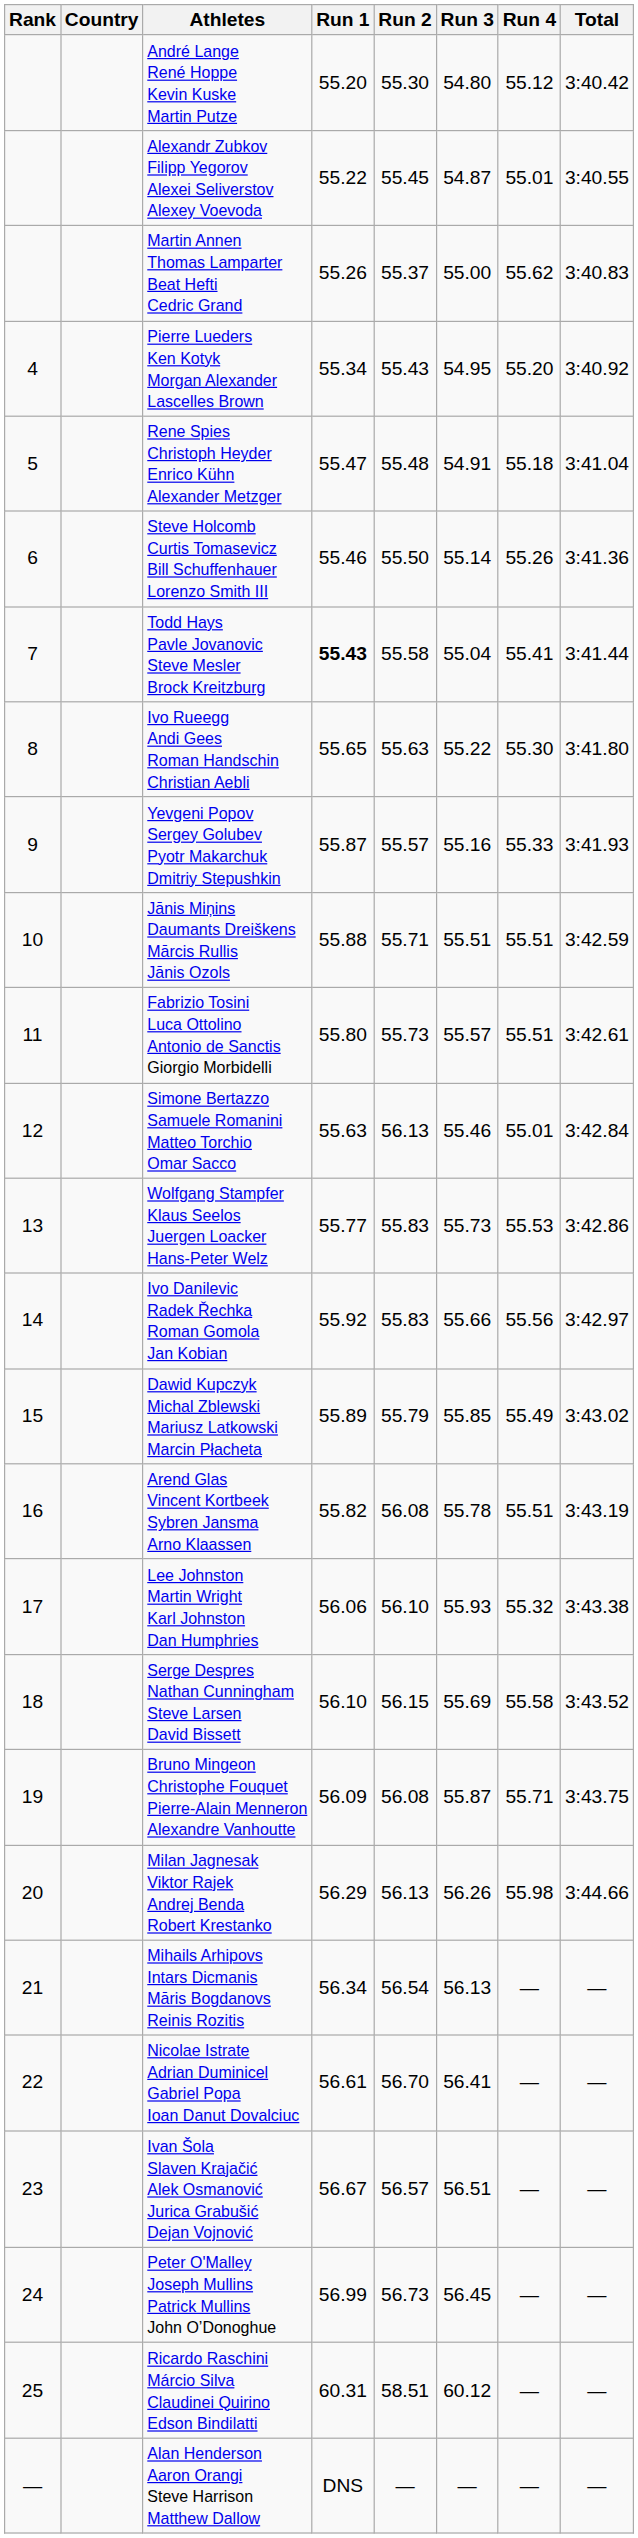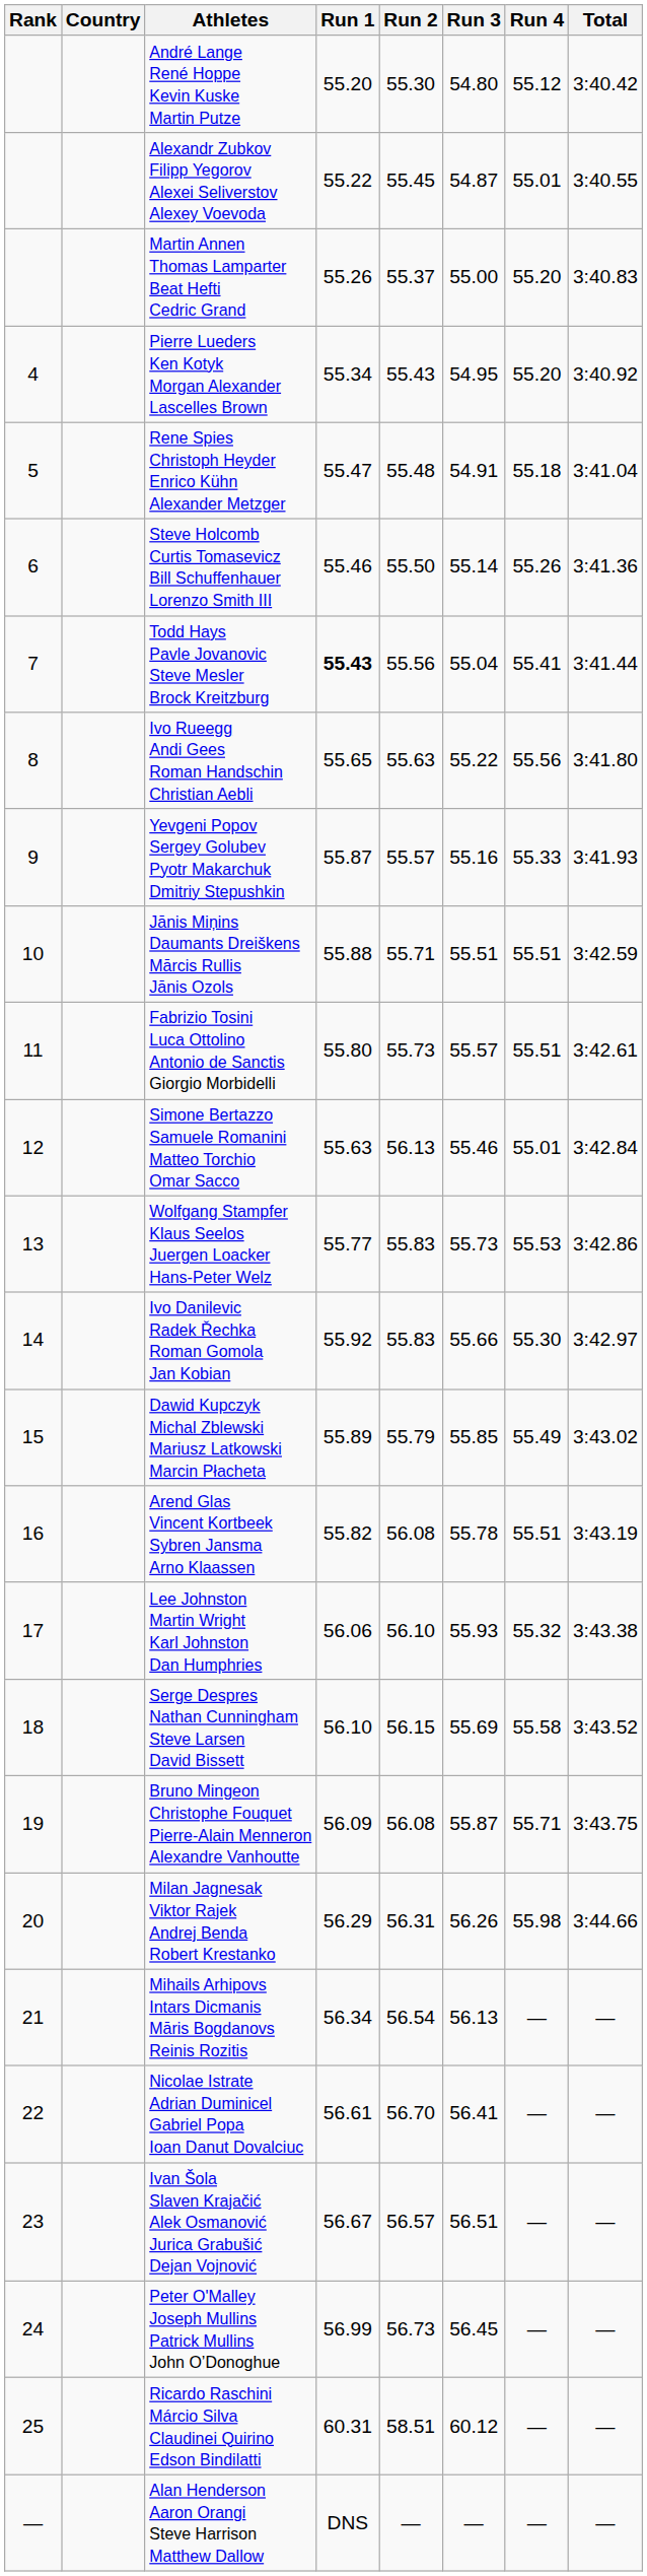 <table class="wikitable sortable" style="text-align:center">
 <tr>
 <th>Rank</th>
 <th>Country</th>
 <th>Athletes</th>
 <th>Run 1</th>
 <th>Run 2</th>
 <th>Run 3</th>
 <th>Run 4</th>
 <th>Total</th>
 </tr>
 <tr>
 <td></td>
 <td align="left"></td>
 <td align="left"><small><a href='#'>André Lange</a> <br> <a href='#'>René Hoppe</a><br> <a href='#'>Kevin Kuske</a><br> <a href='#'>Martin Putze</a></small></td>
 <td>55.20</td>
 <td>55.30</td>
 <td>54.80</td>
 <td>55.12</td>
 <td>3:40.42</td>
 </tr>
 <tr>
 <td></td>
 <td align="left"></td>
 <td align="left"><small><a href='#'>Alexandr Zubkov</a><br><a href='#'>Filipp Yegorov</a> <br> <a href='#'>Alexei Seliverstov</a>  <br> <a href='#'>Alexey Voevoda</a> </small></td>
 <td>55.22</td>
 <td>55.45</td>
 <td>54.87</td>
 <td>55.01</td>
 <td>3:40.55</td>
 </tr>
 <tr>
 <td></td>
 <td align="left"></td>
 <td align="left"><small><a href='#'>Martin Annen</a> <br> <a href='#'>Thomas Lamparter</a><br> <a href='#'>Beat Hefti</a><br> <a href='#'>Cedric Grand</a></small></td>
 <td>55.26</td>
 <td>55.37</td>
 <td>55.00</td>
-<td>55.62</td>
+<td>55.20</td>
 <td>3:40.83</td>
 </tr>
 <tr>
 <td>4</td>
 <td align="left"></td>
 <td align="left"><small><a href='#'>Pierre Lueders</a> <br><a href='#'>Ken Kotyk</a><br><a href='#'>Morgan Alexander</a><br> <a href='#'>Lascelles Brown</a></small></td>
 <td>55.34</td>
 <td>55.43</td>
 <td>54.95</td>
 <td>55.20</td>
 <td>3:40.92</td>
 </tr>
 <tr>
 <td>5</td>
 <td align="left"></td>
 <td align="left"><small><a href='#'>Rene Spies</a> <br> <a href='#'>Christoph Heyder</a><br> <a href='#'>Enrico Kühn</a><br> <a href='#'>Alexander Metzger</a> </small></td>
 <td>55.47</td>
 <td>55.48</td>
 <td>54.91</td>
 <td>55.18</td>
 <td>3:41.04</td>
 </tr>
 <tr>
 <td>6</td>
 <td align="left"></td>
 <td align="left"><small><a href='#'>Steve Holcomb</a> <br> <a href='#'>Curtis Tomasevicz</a> <br> <a href='#'>Bill Schuffenhauer</a> <br> <a href='#'>Lorenzo Smith III</a> </small></td>
 <td>55.46</td>
 <td>55.50</td>
 <td>55.14</td>
 <td>55.26</td>
 <td>3:41.36</td>
 </tr>
 <tr>
 <td>7</td>
 <td align="left"></td>
 <td align="left"><small><a href='#'>Todd Hays</a> <br> <a href='#'>Pavle Jovanovic</a> <br> <a href='#'>Steve Mesler</a> <br> <a href='#'>Brock Kreitzburg</a></small></td>
 <td><strong>55.43</strong></td>
-<td>55.58</td>
+<td>55.56</td>
 <td>55.04</td>
 <td>55.41</td>
 <td>3:41.44</td>
 </tr>
 <tr>
 <td>8</td>
 <td align="left"></td>
 <td align="left"><small><a href='#'>Ivo Rueegg</a> <br> <a href='#'>Andi Gees</a> <br> <a href='#'>Roman Handschin</a> <br> <a href='#'>Christian Aebli</a></small></td>
 <td>55.65</td>
 <td>55.63</td>
 <td>55.22</td>
-<td>55.30</td>
+<td>55.56</td>
 <td>3:41.80</td>
 </tr>
 <tr>
 <td>9</td>
 <td align="left"></td>
 <td align="left"><small><a href='#'>Yevgeni Popov</a> <br> <a href='#'>Sergey Golubev</a> <br> <a href='#'>Pyotr Makarchuk</a> <br> <a href='#'>Dmitriy Stepushkin</a> </small></td>
 <td>55.87</td>
 <td>55.57</td>
 <td>55.16</td>
 <td>55.33</td>
 <td>3:41.93</td>
 </tr>
 <tr>
 <td>10</td>
 <td align="left"></td>
 <td align="left"><small><a href='#'>Jānis Miņins</a> <br> <a href='#'>Daumants Dreiškens</a> <br> <a href='#'>Mārcis Rullis</a> <br> <a href='#'>Jānis Ozols</a></small></td>
 <td>55.88</td>
 <td>55.71</td>
 <td>55.51</td>
 <td>55.51</td>
 <td>3:42.59</td>
 </tr>
 <tr>
 <td>11</td>
 <td align="left"></td>
 <td align="left"><small><a href='#'>Fabrizio Tosini</a> <br> <a href='#'>Luca Ottolino</a> <br> <a href='#'>Antonio de Sanctis</a> <br>Giorgio Morbidelli</small></td>
 <td>55.80</td>
 <td>55.73</td>
 <td>55.57</td>
 <td>55.51</td>
 <td>3:42.61</td>
 </tr>
 <tr>
 <td>12</td>
 <td align="left"></td>
 <td align="left"><small><a href='#'>Simone Bertazzo</a> <br> <a href='#'>Samuele Romanini</a> <br> <a href='#'>Matteo Torchio</a><br> <a href='#'>Omar Sacco</a></small></td>
 <td>55.63</td>
 <td>56.13</td>
 <td>55.46</td>
 <td>55.01</td>
 <td>3:42.84</td>
 </tr>
 <tr>
 <td>13</td>
 <td align="left"></td>
 <td align="left"><small><a href='#'>Wolfgang Stampfer</a> <br> <a href='#'>Klaus Seelos</a> <br><a href='#'>Juergen Loacker</a> <br> <a href='#'>Hans-Peter Welz</a></small></td>
 <td>55.77</td>
 <td>55.83</td>
 <td>55.73</td>
 <td>55.53</td>
 <td>3:42.86</td>
 </tr>
 <tr>
 <td>14</td>
 <td align="left"></td>
 <td align="left"><small><a href='#'>Ivo Danilevic</a> <br><a href='#'>Radek Řechka</a>  <br> <a href='#'>Roman Gomola</a><br> <a href='#'>Jan Kobian</a></small></td>
 <td>55.92</td>
 <td>55.83</td>
 <td>55.66</td>
-<td>55.56</td>
+<td>55.30</td>
 <td>3:42.97</td>
 </tr>
 <tr>
 <td>15</td>
 <td align="left"></td>
 <td align="left"><small><a href='#'>Dawid Kupczyk</a> <br> <a href='#'>Michal Zblewski</a> <br> <a href='#'>Mariusz Latkowski</a> <br> <a href='#'>Marcin Płacheta</a></small></td>
 <td>55.89</td>
 <td>55.79</td>
 <td>55.85</td>
 <td>55.49</td>
 <td>3:43.02</td>
 </tr>
 <tr>
 <td>16</td>
 <td align="left"></td>
 <td align="left"><small><a href='#'>Arend Glas</a> <br> <a href='#'>Vincent Kortbeek</a> <br> <a href='#'>Sybren Jansma</a> <br> <a href='#'>Arno Klaassen</a> </small></td>
 <td>55.82</td>
 <td>56.08</td>
 <td>55.78</td>
 <td>55.51</td>
 <td>3:43.19</td>
 </tr>
 <tr>
 <td>17</td>
 <td align="left"></td>
 <td align="left"><small><a href='#'>Lee Johnston</a> <br> <a href='#'>Martin Wright</a> <br> <a href='#'>Karl Johnston</a> <br> <a href='#'>Dan Humphries</a> </small></td>
 <td>56.06</td>
 <td>56.10</td>
 <td>55.93</td>
 <td>55.32</td>
 <td>3:43.38</td>
 </tr>
 <tr>
 <td>18</td>
 <td align="left"></td>
 <td align="left"><small><a href='#'>Serge Despres</a> <br> <a href='#'>Nathan Cunningham</a> <br> <a href='#'>Steve Larsen</a> <br> <a href='#'>David Bissett</a> </small></td>
 <td>56.10</td>
 <td>56.15</td>
 <td>55.69</td>
 <td>55.58</td>
 <td>3:43.52</td>
 </tr>
 <tr>
 <td>19</td>
 <td align="left"></td>
 <td align="left"><small><a href='#'>Bruno Mingeon</a>  <br> <a href='#'>Christophe Fouquet</a>  <br> <a href='#'>Pierre-Alain Menneron</a> <br> <a href='#'>Alexandre Vanhoutte</a></small></td>
 <td>56.09</td>
 <td>56.08</td>
 <td>55.87</td>
 <td>55.71</td>
 <td>3:43.75</td>
 </tr>
 <tr>
 <td>20</td>
 <td align="left"></td>
 <td align="left"><small><a href='#'>Milan Jagnesak</a> <br> <a href='#'>Viktor Rajek</a> <br> <a href='#'>Andrej Benda</a> <br> <a href='#'>Robert Krestanko</a></small></td>
 <td>56.29</td>
-<td>56.13</td>
+<td>56.31</td>
 <td>56.26</td>
 <td>55.98</td>
 <td>3:44.66</td>
 </tr>
 <tr>
 <td>21</td>
 <td align="left"></td>
 <td align="left"><small><a href='#'>Mihails Arhipovs</a> <br> <a href='#'>Intars Dicmanis</a> <br> <a href='#'>Māris Bogdanovs</a> <br> <a href='#'>Reinis Rozitis</a> </small></td>
 <td>56.34</td>
 <td>56.54</td>
 <td>56.13</td>
 <td>—</td>
 <td>—</td>
 </tr>
 <tr>
 <td>22</td>
 <td align="left"></td>
 <td align="left"><small><a href='#'>Nicolae Istrate</a> <br> <a href='#'>Adrian Duminicel</a>  <br> <a href='#'>Gabriel Popa</a> <br> <a href='#'>Ioan Danut Dovalciuc</a></small></td>
 <td>56.61</td>
 <td>56.70</td>
 <td>56.41</td>
 <td>—</td>
 <td>—</td>
 </tr>
 <tr>
 <td>23</td>
 <td align="left"></td>
 <td align="left"><small><a href='#'>Ivan Šola</a> <br> <a href='#'>Slaven Krajačić</a> <br> <a href='#'>Alek Osmanović</a> <br> <a href='#'>Jurica Grabušić</a><br><a href='#'>Dejan Vojnović</a></small></td>
 <td>56.67</td>
 <td>56.57</td>
 <td>56.51</td>
 <td>—</td>
 <td>—</td>
 </tr>
 <tr>
 <td>24</td>
 <td align="left"></td>
 <td align="left"><small><a href='#'>Peter O'Malley</a>  <br> <a href='#'>Joseph Mullins</a>  <br> <a href='#'>Patrick Mullins</a> <br> John O’Donoghue </small></td>
 <td>56.99</td>
 <td>56.73</td>
 <td>56.45</td>
 <td>—</td>
 <td>—</td>
 </tr>
 <tr>
 <td>25</td>
 <td align="left"></td>
 <td align="left"><small><a href='#'>Ricardo Raschini</a> <br> <a href='#'>Márcio Silva</a> <br> <a href='#'>Claudinei Quirino</a> <br> <a href='#'>Edson Bindilatti</a> </small></td>
 <td>60.31</td>
 <td>58.51</td>
 <td>60.12</td>
 <td>—</td>
 <td>—</td>
 </tr>
 <tr>
 <td>—</td>
 <td align="left"></td>
 <td align="left"><small><a href='#'>Alan Henderson</a> <br> <a href='#'>Aaron Orangi</a> <br> Steve Harrison <br> <a href='#'>Matthew Dallow</a></small></td>
 <td>DNS</td>
 <td>—</td>
 <td>—</td>
 <td>—</td>
 <td>—</td>
 </tr>
 </table>
